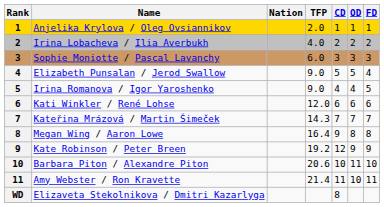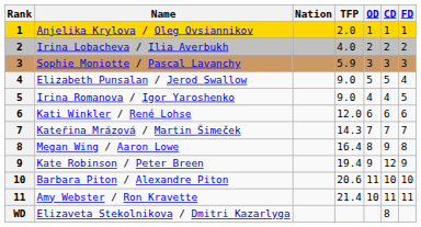 <table class="wikitable sortable">
 <tr>
 <th>Rank</th>
 <th>Name</th>
 <th>Nation</th>
 <th>TFP</th>
+<th><a href='#'>OD</a></th>
 <th><a href='#'>CD</a></th>
-<th><a href='#'>OD</a></th>
 <th><a href='#'>FD</a></th>
 </tr>
 <tr bgcolor="gold">
 <td align="center"><strong>1</strong></td>
 <td><a href='#'>Anjelika Krylova</a> / <a href='#'>Oleg Ovsiannikov</a></td>
 <td></td>
 <td>2.0</td>
 <td>1</td>
 <td>1</td>
 <td>1</td>
 </tr>
 <tr bgcolor="silver">
 <td align="center"><strong>2</strong></td>
 <td><a href='#'>Irina Lobacheva</a> / <a href='#'>Ilia Averbukh</a></td>
 <td></td>
 <td>4.0</td>
 <td>2</td>
 <td>2</td>
 <td>2</td>
 </tr>
 <tr bgcolor="cc9966">
 <td align="center"><strong>3</strong></td>
 <td><a href='#'>Sophie Moniotte</a> / <a href='#'>Pascal Lavanchy</a></td>
 <td></td>
-<td>6.0</td>
+<td>5.9</td>
 <td>3</td>
 <td>3</td>
 <td>3</td>
 </tr>
 <tr>
 <th>4</th>
 <td><a href='#'>Elizabeth Punsalan</a> / <a href='#'>Jerod Swallow</a></td>
 <td></td>
 <td>9.0</td>
 <td>5</td>
 <td>5</td>
 <td>4</td>
 </tr>
 <tr>
 <th>5</th>
 <td><a href='#'>Irina Romanova</a> / <a href='#'>Igor Yaroshenko</a></td>
 <td></td>
 <td>9.0</td>
 <td>4</td>
 <td>4</td>
 <td>5</td>
 </tr>
 <tr>
 <th>6</th>
 <td><a href='#'>Kati Winkler</a> / <a href='#'>René Lohse</a></td>
 <td></td>
 <td>12.0</td>
 <td>6</td>
 <td>6</td>
 <td>6</td>
 </tr>
 <tr>
 <th>7</th>
 <td><a href='#'>Kateřina Mrázová</a> / <a href='#'>Martin Šimeček</a></td>
 <td></td>
 <td>14.3</td>
 <td>7</td>
 <td>7</td>
 <td>7</td>
 </tr>
 <tr>
 <th>8</th>
 <td><a href='#'>Megan Wing</a> / <a href='#'>Aaron Lowe</a></td>
 <td></td>
 <td>16.4</td>
+<td>8</td>
 <td>9</td>
-<td>8</td>
 <td>8</td>
 </tr>
 <tr>
 <th>9</th>
 <td><a href='#'>Kate Robinson</a> / <a href='#'>Peter Breen</a></td>
 <td></td>
-<td>19.2</td>
+<td>19.4</td>
+<td>9</td>
 <td>12</td>
-<td>9</td>
 <td>9</td>
 </tr>
 <tr>
 <th>10</th>
 <td><a href='#'>Barbara Piton</a> / <a href='#'>Alexandre Piton</a></td>
 <td></td>
 <td>20.6</td>
+<td>11</td>
 <td>10</td>
-<td>11</td>
 <td>10</td>
 </tr>
 <tr>
 <th>11</th>
 <td><a href='#'>Amy Webster</a> / <a href='#'>Ron Kravette</a></td>
 <td></td>
 <td>21.4</td>
+<td>10</td>
 <td>11</td>
-<td>10</td>
 <td>11</td>
 </tr>
 <tr>
 <th>WD</th>
 <td><a href='#'>Elizaveta Stekolnikova</a> / <a href='#'>Dmitri Kazarlyga</a></td>
 <td></td>
 <td></td>
+<td></td>
 <td>8</td>
-<td></td>
 <td></td>
 </tr>
 </table>
